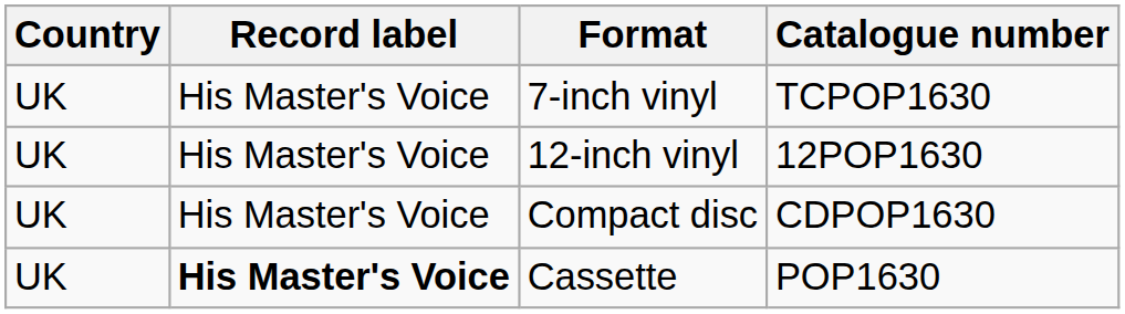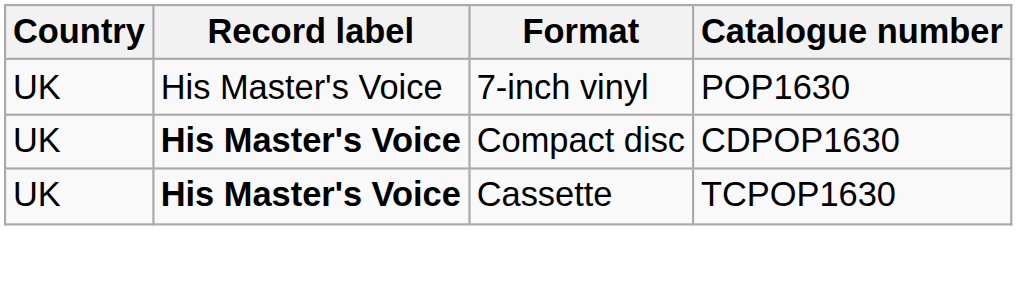 <table class="wikitable">
 <tr>
 <th>Country</th>
 <th>Record label</th>
 <th>Format</th>
 <th>Catalogue number</th>
 </tr>
 <tr>
 <td>UK</td>
 <td>His Master's Voice</td>
 <td>7-inch vinyl</td>
-<td>TCPOP1630</td>
+<td>POP1630</td>
 </tr>
 <tr>
 <td>UK</td>
-<td>His Master's Voice</td>
-<td>12-inch vinyl</td>
-<td>12POP1630</td>
-</tr>
-<tr>
-<td>UK</td>
-<td>His Master's Voice</td>
+<td><strong>His Master's Voice</strong></td>
 <td>Compact disc</td>
 <td>CDPOP1630</td>
 </tr>
 <tr>
 <td>UK</td>
 <td><strong>His Master's Voice</strong></td>
 <td>Cassette</td>
-<td>POP1630</td>
+<td>TCPOP1630</td>
 </tr>
 </table>
